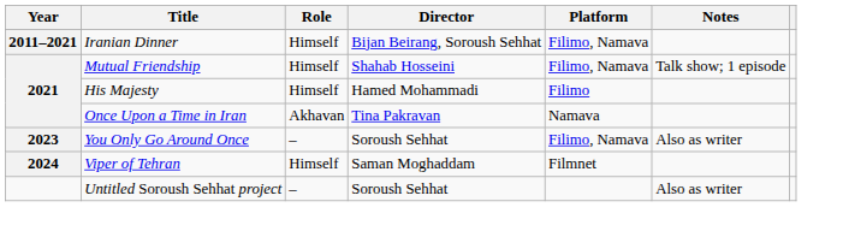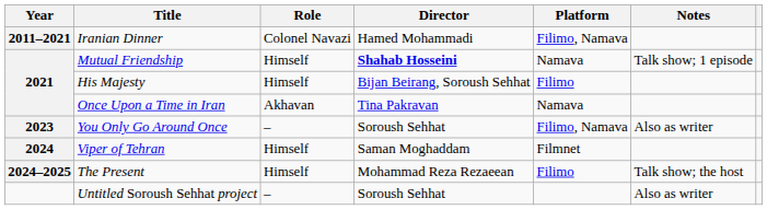 <table class="wikitable plainrowheaders sortable"  style=font-size:100%>
 <tr>
 <th scope="col">Year</th>
 <th scope="col">Title</th>
 <th scope="col">Role</th>
 <th scope="col">Director</th>
 <th scope="col">Platform</th>
 <th scope="col" class="unsortable">Notes</th>
 <th scope="col" class="unsortable"></th>
 </tr>
 <tr>
 <th scope=row>2011–2021</th>
 <td><em>Iranian Dinner</em></td>
-<td>Himself</td>
-<td><a href='#'>Bijan Beirang</a>, Soroush Sehhat</td>
+<td>Colonel Navazi</td>
+<td>Hamed Mohammadi</td>
 <td><a href='#'>Filimo</a>, Namava</td>
 <td></td>
 <td></td>
 </tr>
 <tr>
 <th rowspan="3" scope="row">2021</th>
 <td><em><a href='#'>Mutual Friendship</a></em></td>
 <td>Himself</td>
-<td><a href='#'>Shahab Hosseini</a></td>
-<td><a href='#'>Filimo</a>, Namava</td>
+<td><strong><a href='#'>Shahab Hosseini</a></strong></td>
+<td>Namava</td>
 <td>Talk show; 1 episode</td>
 <td></td>
 </tr>
 <tr>
 <td><em>His Majesty</em></td>
 <td>Himself</td>
-<td>Hamed Mohammadi</td>
+<td><a href='#'>Bijan Beirang</a>, Soroush Sehhat</td>
 <td><a href='#'>Filimo</a></td>
 <td></td>
 <td></td>
 </tr>
 <tr>
 <td><em><a href='#'>Once Upon a Time in Iran</a></em></td>
 <td>Akhavan</td>
 <td><a href='#'>Tina Pakravan</a></td>
 <td>Namava</td>
 <td></td>
 <td></td>
 </tr>
 <tr>
 <th scope=row>2023</th>
 <td><em><a href='#'>You Only Go Around Once</a></em></td>
 <td>–</td>
 <td>Soroush Sehhat</td>
 <td><a href='#'>Filimo</a>, Namava</td>
 <td>Also as writer</td>
 <td></td>
 </tr>
 <tr>
 <th scope=row>2024</th>
 <td><em><a href='#'>Viper of Tehran</a></em></td>
 <td>Himself</td>
 <td>Saman Moghaddam</td>
 <td>Filmnet</td>
 <td></td>
 <td></td>
 </tr>
 <tr>
+<th scope=row>2024–2025</th>
+<td><em>The Present</em></td>
+<td>Himself</td>
+<td>Mohammad Reza Rezaeean</td>
+<td><a href='#'>Filimo</a></td>
+<td>Talk show; the host</td>
+<td></td>
+</tr>
+<tr>
 <td></td>
 <td><em>Untitled</em> Soroush Sehhat <em>project</em></td>
 <td>–</td>
 <td>Soroush Sehhat</td>
 <td></td>
 <td>Also as writer</td>
 <td></td>
 </tr>
 </table>
